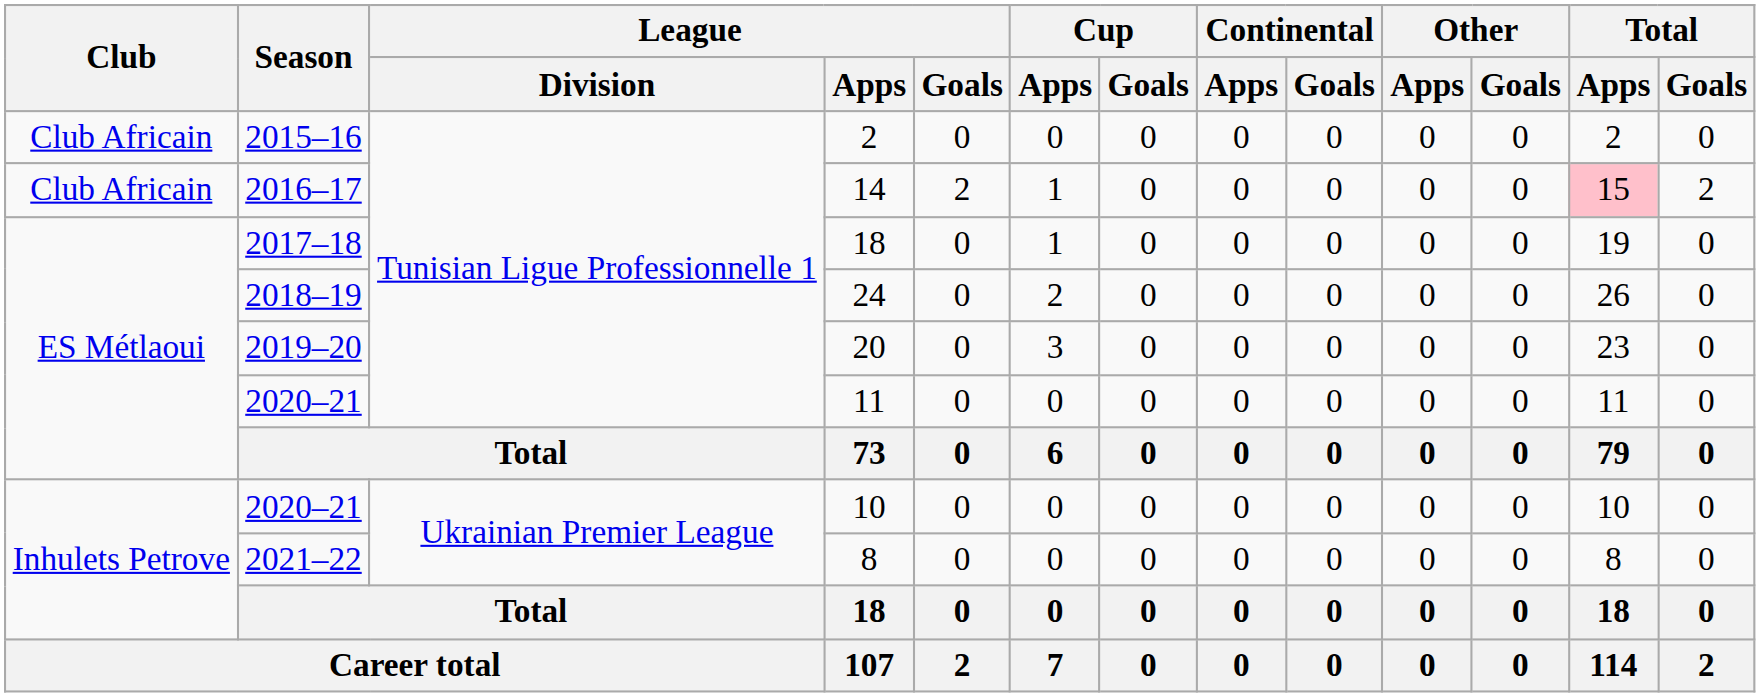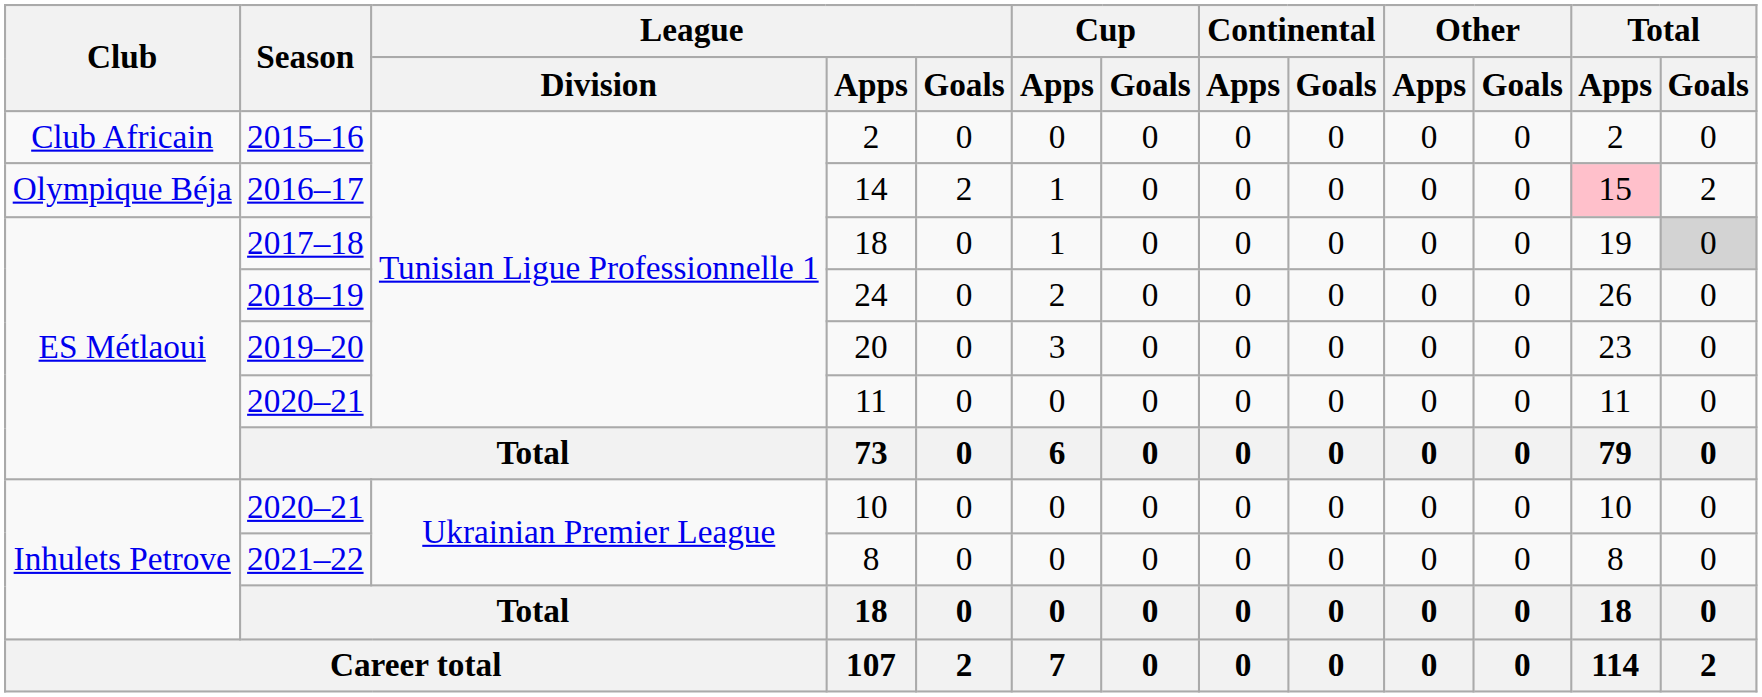 <table class="wikitable" style="text-align:center">
 <tr>
 <th rowspan="2">Club</th>
 <th rowspan="2">Season</th>
 <th colspan="3">League</th>
 <th colspan="2">Cup</th>
 <th colspan="2">Continental</th>
 <th colspan="2">Other</th>
 <th colspan="2">Total</th>
 </tr>
 <tr>
 <th>Division</th>
 <th>Apps</th>
 <th>Goals</th>
 <th>Apps</th>
 <th>Goals</th>
 <th>Apps</th>
 <th>Goals</th>
 <th>Apps</th>
 <th>Goals</th>
 <th>Apps</th>
 <th>Goals</th>
 </tr>
 <tr>
 <td rowspan="1"><a href='#'>Club Africain</a></td>
 <td><a href='#'>2015–16</a></td>
 <td rowspan="6"><a href='#'>Tunisian Ligue Professionnelle 1</a></td>
 <td>2</td>
 <td>0</td>
 <td>0</td>
 <td>0</td>
 <td>0</td>
 <td>0</td>
 <td>0</td>
 <td>0</td>
 <td>2</td>
 <td>0</td>
 </tr>
 <tr>
-<td rowspan="1"><a href='#'>Club Africain</a></td>
+<td rowspan="1"><a href='#'>Olympique Béja</a></td>
 <td><a href='#'>2016–17</a></td>
 <td>14</td>
 <td>2</td>
 <td>1</td>
 <td>0</td>
 <td>0</td>
 <td>0</td>
 <td>0</td>
 <td>0</td>
 <td style="background: pink;">15</td>
 <td>2</td>
 </tr>
 <tr>
 <td rowspan="5"><a href='#'>ES Métlaoui</a></td>
 <td><a href='#'>2017–18</a></td>
 <td>18</td>
 <td>0</td>
 <td>1</td>
 <td>0</td>
 <td>0</td>
 <td>0</td>
 <td>0</td>
 <td>0</td>
 <td>19</td>
-<td>0</td>
+<td style="background: lightgrey;">0</td>
 </tr>
 <tr>
 <td><a href='#'>2018–19</a></td>
 <td>24</td>
 <td>0</td>
 <td>2</td>
 <td>0</td>
 <td>0</td>
 <td>0</td>
 <td>0</td>
 <td>0</td>
 <td>26</td>
 <td>0</td>
 </tr>
 <tr>
 <td><a href='#'>2019–20</a></td>
 <td>20</td>
 <td>0</td>
 <td>3</td>
 <td>0</td>
 <td>0</td>
 <td>0</td>
 <td>0</td>
 <td>0</td>
 <td>23</td>
 <td>0</td>
 </tr>
 <tr>
 <td><a href='#'>2020–21</a></td>
 <td>11</td>
 <td>0</td>
 <td>0</td>
 <td>0</td>
 <td>0</td>
 <td>0</td>
 <td>0</td>
 <td>0</td>
 <td>11</td>
 <td>0</td>
 </tr>
 <tr>
 <th colspan="2">Total</th>
 <th>73</th>
 <th>0</th>
 <th>6</th>
 <th>0</th>
 <th>0</th>
 <th>0</th>
 <th>0</th>
 <th>0</th>
 <th>79</th>
 <th>0</th>
 </tr>
 <tr>
 <td rowspan="3"><a href='#'>Inhulets Petrove</a></td>
 <td><a href='#'>2020–21</a></td>
 <td rowspan="2"><a href='#'>Ukrainian Premier League</a></td>
 <td>10</td>
 <td>0</td>
 <td>0</td>
 <td>0</td>
 <td>0</td>
 <td>0</td>
 <td>0</td>
 <td>0</td>
 <td>10</td>
 <td>0</td>
 </tr>
 <tr>
 <td><a href='#'>2021–22</a></td>
 <td>8</td>
 <td>0</td>
 <td>0</td>
 <td>0</td>
 <td>0</td>
 <td>0</td>
 <td>0</td>
 <td>0</td>
 <td>8</td>
 <td>0</td>
 </tr>
 <tr>
 <th colspan="2">Total</th>
 <th>18</th>
 <th>0</th>
 <th>0</th>
 <th>0</th>
 <th>0</th>
 <th>0</th>
 <th>0</th>
 <th>0</th>
 <th>18</th>
 <th>0</th>
 </tr>
 <tr>
 <th colspan="3">Career total</th>
 <th>107</th>
 <th>2</th>
 <th>7</th>
 <th>0</th>
 <th>0</th>
 <th>0</th>
 <th>0</th>
 <th>0</th>
 <th>114</th>
 <th>2</th>
 </tr>
 </table>
